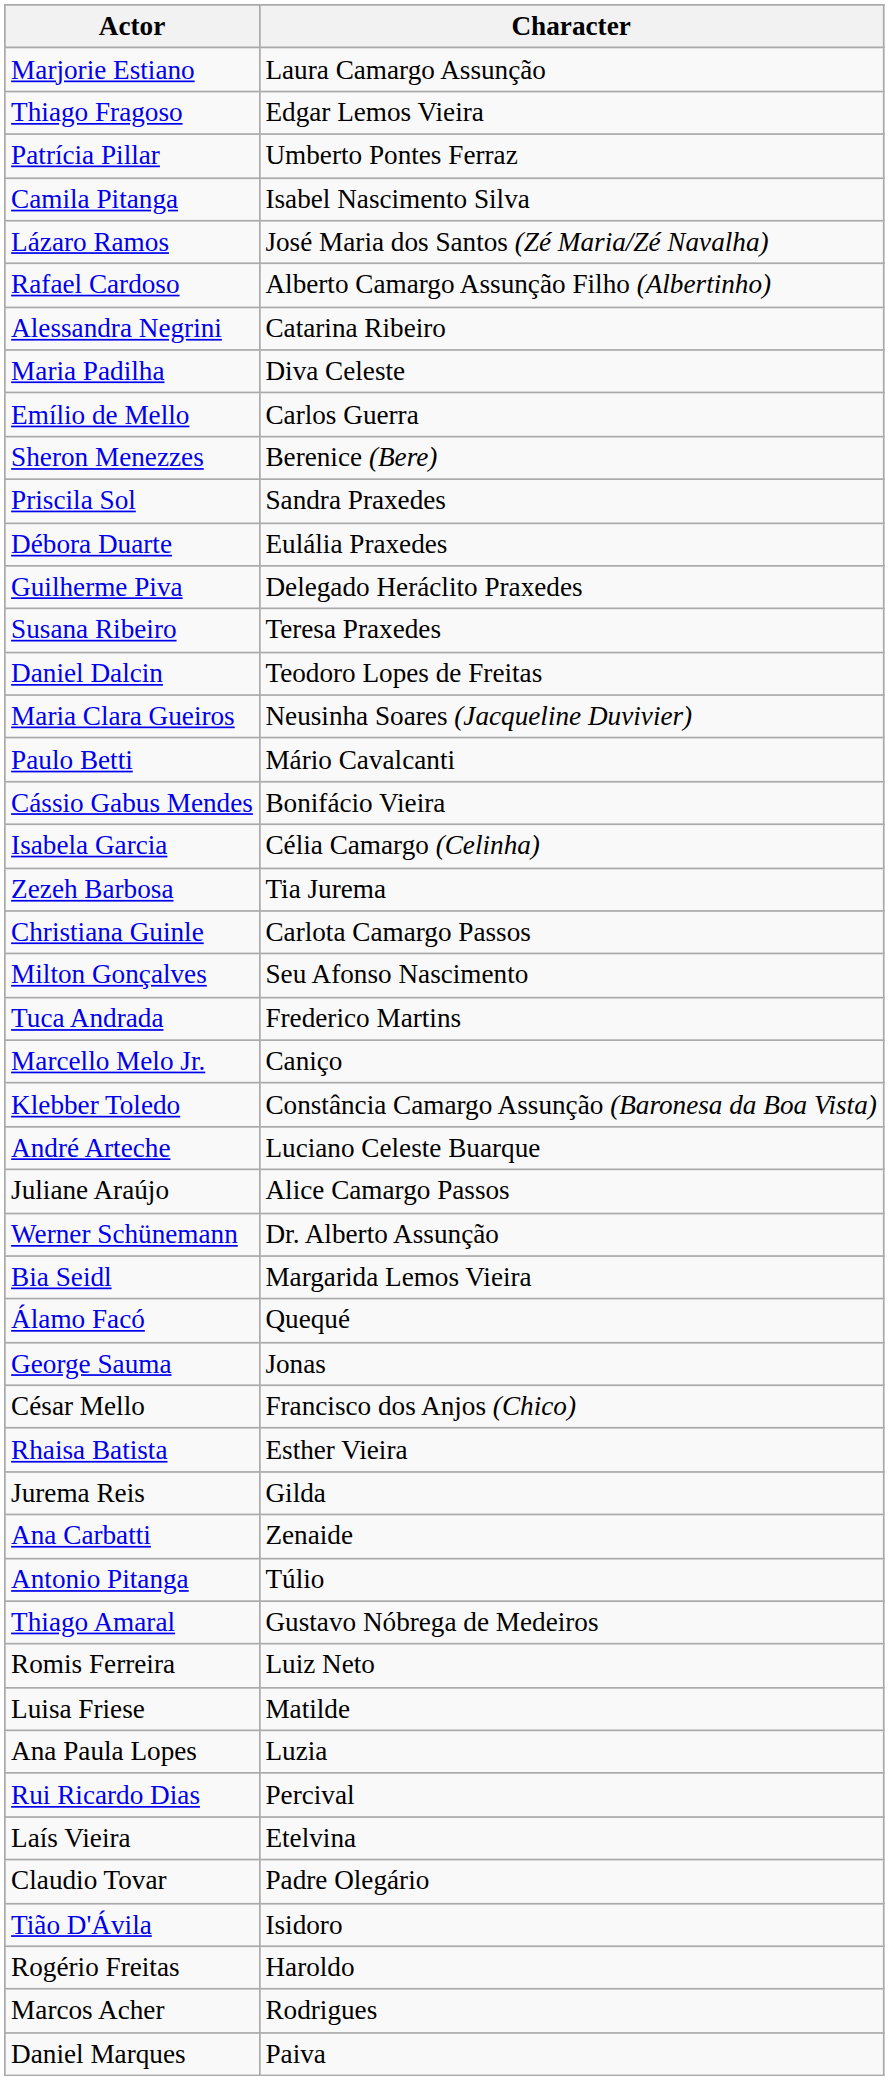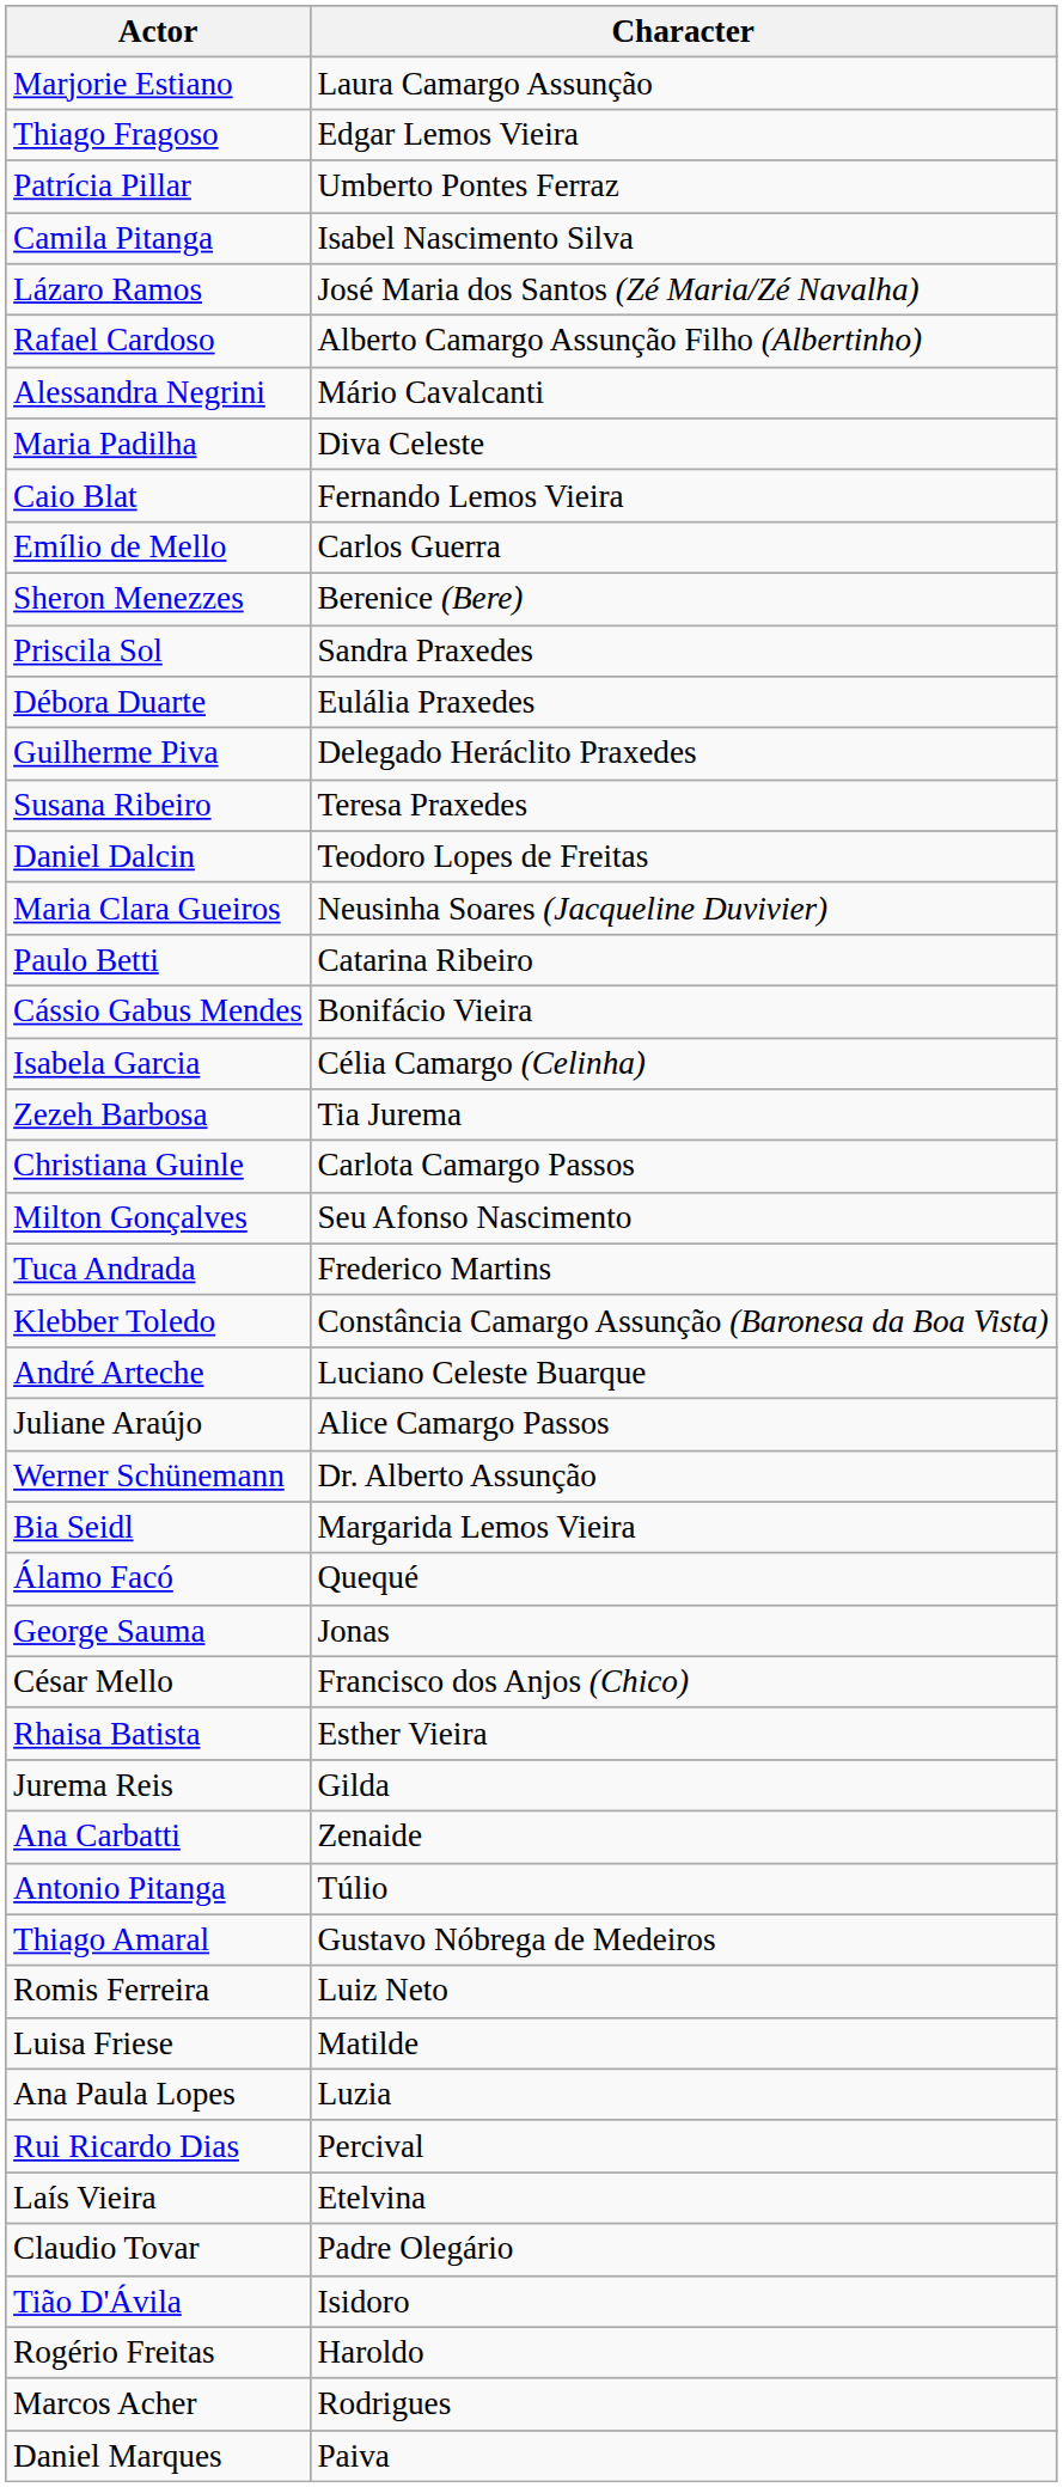 <table class="wikitable">
 <tr style="background:#ccc;">
 <th>Actor</th>
 <th>Character</th>
 </tr>
 <tr>
 <td><a href='#'>Marjorie Estiano</a></td>
 <td>Laura Camargo Assunção</td>
 </tr>
 <tr>
 <td><a href='#'>Thiago Fragoso</a></td>
 <td>Edgar Lemos Vieira</td>
 </tr>
 <tr>
 <td><a href='#'>Patrícia Pillar</a></td>
 <td>Umberto Pontes Ferraz</td>
 </tr>
 <tr>
 <td><a href='#'>Camila Pitanga</a></td>
 <td>Isabel Nascimento Silva</td>
 </tr>
 <tr>
 <td><a href='#'>Lázaro Ramos</a></td>
 <td>José Maria dos Santos <em>(Zé Maria/Zé Navalha)</em></td>
 </tr>
 <tr>
 <td><a href='#'>Rafael Cardoso</a></td>
 <td>Alberto Camargo Assunção Filho <em>(Albertinho)</em></td>
 </tr>
 <tr>
 <td><a href='#'>Alessandra Negrini</a></td>
-<td>Catarina Ribeiro</td>
+<td>Mário Cavalcanti</td>
 </tr>
 <tr>
 <td><a href='#'>Maria Padilha</a></td>
 <td>Diva Celeste</td>
+</tr>
+<tr>
+<td><a href='#'>Caio Blat</a></td>
+<td>Fernando Lemos Vieira</td>
 </tr>
 <tr>
 <td><a href='#'>Emílio de Mello</a></td>
 <td>Carlos Guerra</td>
 </tr>
 <tr>
 <td><a href='#'>Sheron Menezzes</a></td>
 <td>Berenice <em>(Bere)</em></td>
 </tr>
 <tr>
 <td><a href='#'>Priscila Sol</a></td>
 <td>Sandra Praxedes</td>
 </tr>
 <tr>
 <td><a href='#'>Débora Duarte</a></td>
 <td>Eulália Praxedes</td>
 </tr>
 <tr>
 <td><a href='#'>Guilherme Piva</a></td>
 <td>Delegado Heráclito Praxedes</td>
 </tr>
 <tr>
 <td><a href='#'>Susana Ribeiro</a></td>
 <td>Teresa Praxedes</td>
 </tr>
 <tr>
 <td><a href='#'>Daniel Dalcin</a></td>
 <td>Teodoro Lopes de Freitas</td>
 </tr>
 <tr>
 <td><a href='#'>Maria Clara Gueiros</a></td>
 <td>Neusinha Soares <em>(Jacqueline Duvivier)</em></td>
 </tr>
 <tr>
 <td><a href='#'>Paulo Betti</a></td>
-<td>Mário Cavalcanti</td>
+<td>Catarina Ribeiro</td>
 </tr>
 <tr>
 <td><a href='#'>Cássio Gabus Mendes</a></td>
 <td>Bonifácio Vieira</td>
 </tr>
 <tr>
 <td><a href='#'>Isabela Garcia</a></td>
 <td>Célia Camargo <em>(Celinha)</em></td>
 </tr>
 <tr>
 <td><a href='#'>Zezeh Barbosa</a></td>
 <td>Tia Jurema</td>
 </tr>
 <tr>
 <td><a href='#'>Christiana Guinle</a></td>
 <td>Carlota Camargo Passos</td>
 </tr>
 <tr>
 <td><a href='#'>Milton Gonçalves</a></td>
 <td>Seu Afonso Nascimento</td>
 </tr>
 <tr>
 <td><a href='#'>Tuca Andrada</a></td>
 <td>Frederico Martins</td>
-</tr>
-<tr>
-<td><a href='#'>Marcello Melo Jr.</a></td>
-<td>Caniço</td>
 </tr>
 <tr>
 <td><a href='#'>Klebber Toledo</a></td>
 <td>Constância Camargo Assunção <em>(Baronesa da Boa Vista)</em></td>
 </tr>
 <tr>
 <td><a href='#'>André Arteche</a></td>
 <td>Luciano Celeste Buarque</td>
 </tr>
 <tr>
 <td>Juliane Araújo</td>
 <td>Alice Camargo Passos</td>
 </tr>
 <tr>
 <td><a href='#'>Werner Schünemann</a></td>
 <td>Dr. Alberto Assunção</td>
 </tr>
 <tr>
 <td><a href='#'>Bia Seidl</a></td>
 <td>Margarida Lemos Vieira</td>
 </tr>
 <tr>
 <td><a href='#'>Álamo Facó</a></td>
 <td>Quequé</td>
 </tr>
 <tr>
 <td><a href='#'>George Sauma</a></td>
 <td>Jonas</td>
 </tr>
 <tr>
 <td>César Mello</td>
 <td>Francisco dos Anjos <em>(Chico)</em></td>
 </tr>
 <tr>
 <td><a href='#'>Rhaisa Batista</a></td>
 <td>Esther Vieira</td>
 </tr>
 <tr>
 <td>Jurema Reis</td>
 <td>Gilda</td>
 </tr>
 <tr>
 <td><a href='#'>Ana Carbatti</a></td>
 <td>Zenaide</td>
 </tr>
 <tr>
 <td><a href='#'>Antonio Pitanga</a></td>
 <td>Túlio</td>
 </tr>
 <tr>
 <td><a href='#'>Thiago Amaral</a></td>
 <td>Gustavo Nóbrega de Medeiros</td>
 </tr>
 <tr>
 <td>Romis Ferreira</td>
 <td>Luiz Neto</td>
 </tr>
 <tr>
 <td>Luisa Friese</td>
 <td>Matilde</td>
 </tr>
 <tr>
 <td>Ana Paula Lopes</td>
 <td>Luzia</td>
 </tr>
 <tr>
 <td><a href='#'>Rui Ricardo Dias</a></td>
 <td>Percival</td>
 </tr>
 <tr>
 <td>Laís Vieira</td>
 <td>Etelvina</td>
 </tr>
 <tr>
 <td>Claudio Tovar</td>
 <td>Padre Olegário</td>
 </tr>
 <tr>
 <td><a href='#'>Tião D'Ávila</a></td>
 <td>Isidoro</td>
 </tr>
 <tr>
 <td>Rogério Freitas</td>
 <td>Haroldo</td>
 </tr>
 <tr>
 <td>Marcos Acher</td>
 <td>Rodrigues</td>
 </tr>
 <tr>
 <td>Daniel Marques</td>
 <td>Paiva</td>
 </tr>
 </table>
